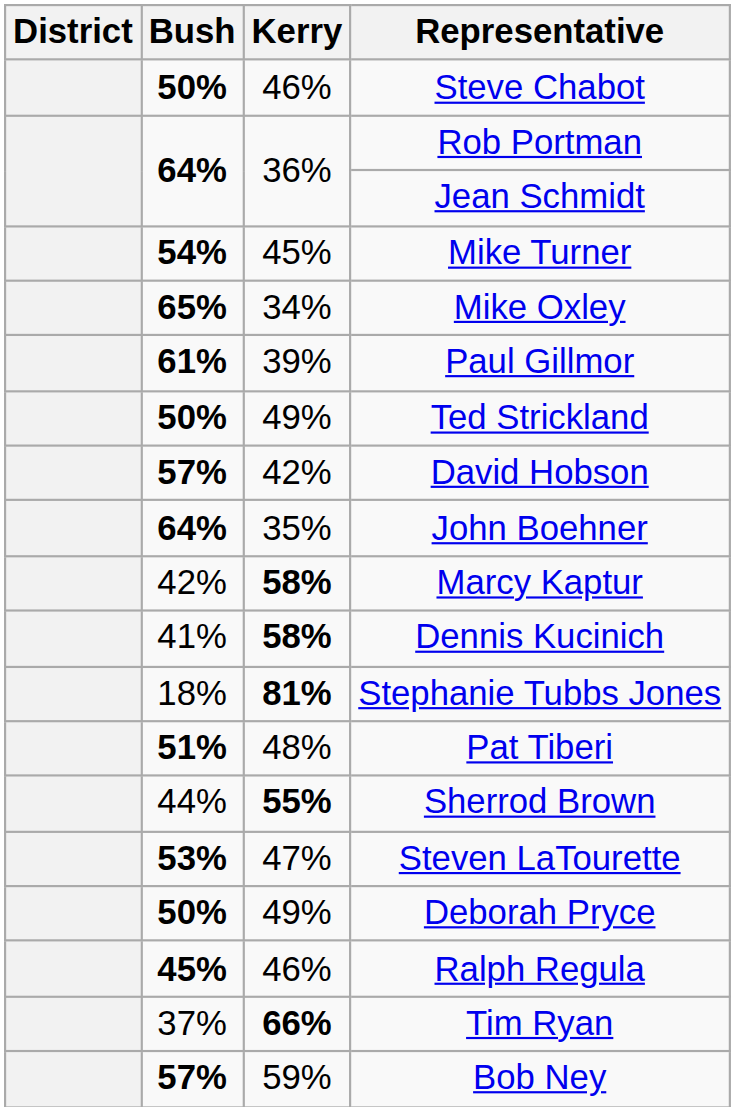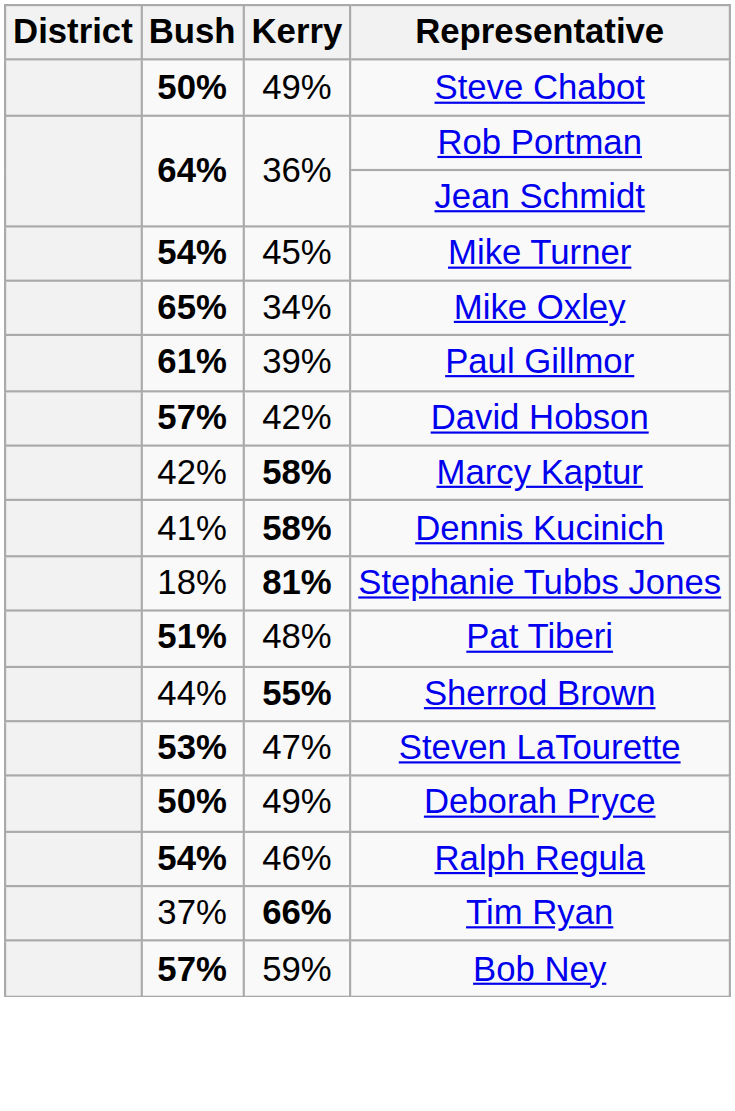 <table class=wikitable>
 <tr>
 <th>District</th>
 <th>Bush</th>
 <th>Kerry</th>
 <th>Representative</th>
 </tr>
 <tr align=center>
 <th></th>
 <td><strong>50%</strong></td>
-<td>46%</td>
+<td>49%</td>
 <td><a href='#'>Steve Chabot</a></td>
 </tr>
 <tr align=center>
 <th rowspan=2 ></th>
 <td rowspan=2><strong>64%</strong></td>
 <td rowspan=2>36%</td>
 <td><a href='#'>Rob Portman</a></td>
 </tr>
 <tr align=center>
 <td><a href='#'>Jean Schmidt</a></td>
 </tr>
 <tr align=center>
 <th></th>
 <td><strong>54%</strong></td>
 <td>45%</td>
 <td><a href='#'>Mike Turner</a></td>
 </tr>
 <tr align=center>
 <th></th>
 <td><strong>65%</strong></td>
 <td>34%</td>
 <td><a href='#'>Mike Oxley</a></td>
 </tr>
 <tr align=center>
 <th></th>
 <td><strong>61%</strong></td>
 <td>39%</td>
 <td><a href='#'>Paul Gillmor</a></td>
 </tr>
 <tr align=center>
 <th></th>
-<td><strong>50%</strong></td>
-<td>49%</td>
-<td><a href='#'>Ted Strickland</a></td>
-</tr>
-<tr align=center>
-<th></th>
 <td><strong>57%</strong></td>
 <td>42%</td>
 <td><a href='#'>David Hobson</a></td>
-</tr>
-<tr align=center>
-<th></th>
-<td><strong>64%</strong></td>
-<td>35%</td>
-<td><a href='#'>John Boehner</a></td>
 </tr>
 <tr align=center>
 <th></th>
 <td>42%</td>
 <td><strong>58%</strong></td>
 <td><a href='#'>Marcy Kaptur</a></td>
 </tr>
 <tr align=center>
 <th></th>
 <td>41%</td>
 <td><strong>58%</strong></td>
 <td><a href='#'>Dennis Kucinich</a></td>
 </tr>
 <tr align=center>
 <th></th>
 <td>18%</td>
 <td><strong>81%</strong></td>
 <td><a href='#'>Stephanie Tubbs Jones</a></td>
 </tr>
 <tr align=center>
 <th></th>
 <td><strong>51%</strong></td>
 <td>48%</td>
 <td><a href='#'>Pat Tiberi</a></td>
 </tr>
 <tr align=center>
 <th></th>
 <td>44%</td>
 <td><strong>55%</strong></td>
 <td><a href='#'>Sherrod Brown</a></td>
 </tr>
 <tr align=center>
 <th></th>
 <td><strong>53%</strong></td>
 <td>47%</td>
 <td><a href='#'>Steven LaTourette</a></td>
 </tr>
 <tr align=center>
 <th></th>
 <td><strong>50%</strong></td>
 <td>49%</td>
 <td><a href='#'>Deborah Pryce</a></td>
 </tr>
 <tr align=center>
 <th></th>
-<td><strong>45%</strong></td>
+<td><strong>54%</strong></td>
 <td>46%</td>
 <td><a href='#'>Ralph Regula</a></td>
 </tr>
 <tr align=center>
 <th></th>
 <td>37%</td>
 <td><strong>66%</strong></td>
 <td><a href='#'>Tim Ryan</a></td>
 </tr>
 <tr align=center>
 <th></th>
 <td><strong>57%</strong></td>
 <td>59%</td>
 <td><a href='#'>Bob Ney</a></td>
 </tr>
 </table>
